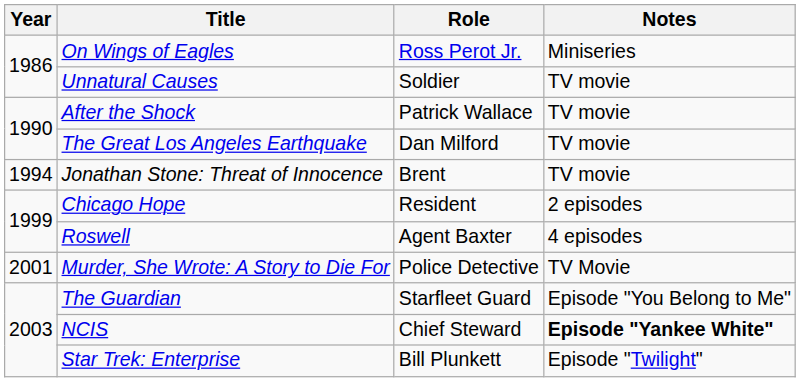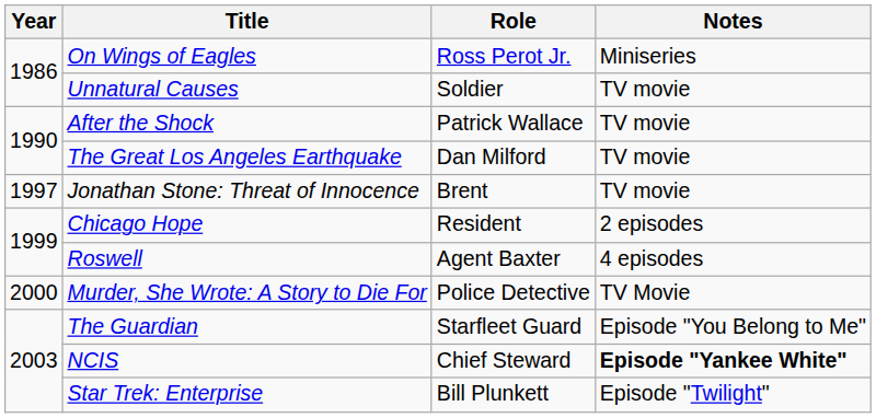 <table class="wikitable sortable">
 <tr>
 <th>Year</th>
 <th>Title</th>
 <th>Role</th>
 <th class="unsortable">Notes</th>
 </tr>
 <tr>
 <td rowspan="2">1986</td>
 <td><em><a href='#'>On Wings of Eagles</a></em></td>
 <td><a href='#'>Ross Perot Jr.</a></td>
 <td>Miniseries</td>
 </tr>
 <tr>
 <td><em><a href='#'>Unnatural Causes</a></em></td>
 <td>Soldier</td>
 <td>TV movie</td>
 </tr>
 <tr>
 <td rowspan="2">1990</td>
 <td><em><a href='#'>After the Shock</a></em></td>
 <td>Patrick Wallace</td>
 <td>TV movie</td>
 </tr>
 <tr>
 <td><em><a href='#'>The Great Los Angeles Earthquake</a></em></td>
 <td>Dan Milford</td>
 <td>TV movie</td>
 </tr>
 <tr>
-<td>1994</td>
+<td>1997</td>
 <td><em>Jonathan Stone: Threat of Innocence</em></td>
 <td>Brent</td>
 <td>TV movie</td>
 </tr>
 <tr>
 <td rowspan="2">1999</td>
 <td><em><a href='#'>Chicago Hope</a></em></td>
 <td>Resident</td>
 <td>2 episodes</td>
 </tr>
 <tr>
 <td><em><a href='#'>Roswell</a></em></td>
 <td>Agent Baxter</td>
 <td>4 episodes</td>
 </tr>
 <tr>
-<td>2001</td>
+<td>2000</td>
 <td><em><a href='#'>Murder, She Wrote: A Story to Die For</a></em></td>
 <td>Police Detective</td>
 <td>TV Movie</td>
 </tr>
 <tr>
 <td rowspan="3">2003</td>
 <td><em><a href='#'>The Guardian</a></em></td>
 <td>Starfleet Guard</td>
 <td>Episode "You Belong to Me"</td>
 </tr>
 <tr>
 <td><em><a href='#'>NCIS</a></em></td>
 <td>Chief Steward</td>
 <td><strong>Episode "Yankee White"</strong></td>
 </tr>
 <tr>
 <td><em><a href='#'>Star Trek: Enterprise</a></em></td>
 <td>Bill Plunkett</td>
 <td>Episode "<a href='#'>Twilight</a>"</td>
 </tr>
 </table>
